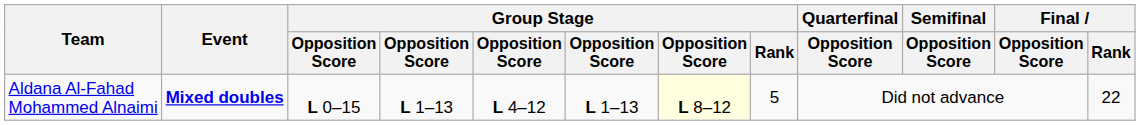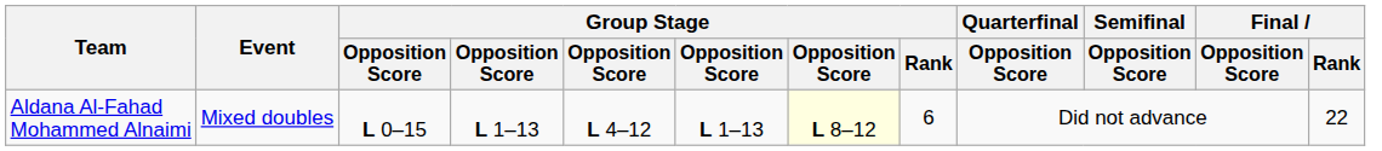 <table class="wikitable" style="font-size:90%">
 <tr>
 <th rowspan=2>Team</th>
 <th rowspan=2>Event</th>
 <th colspan=6>Group Stage</th>
 <th>Quarterfinal</th>
 <th>Semifinal</th>
 <th colspan=2>Final / </th>
 </tr>
 <tr style="font-size:95%">
 <th>Opposition <br> Score</th>
 <th>Opposition <br> Score</th>
 <th>Opposition <br> Score</th>
 <th>Opposition <br> Score</th>
 <th>Opposition <br> Score</th>
 <th>Rank</th>
 <th>Opposition <br> Score</th>
 <th>Opposition <br> Score</th>
 <th>Opposition <br> Score</th>
 <th>Rank</th>
 </tr>
 <tr align=center>
 <td align="left"><a href='#'>Aldana Al-Fahad</a><br><a href='#'>Mohammed Alnaimi</a></td>
-<td align="left"><strong><a href='#'>Mixed doubles</a></strong></td>
+<td align="left"><a href='#'>Mixed doubles</a></td>
 <td><br><strong>L</strong> 0–15</td>
 <td><br><strong>L</strong> 1–13</td>
 <td><br><strong>L</strong> 4–12</td>
 <td><br><strong>L</strong> 1–13</td>
 <td style="background: lightyellow;"><br><strong>L</strong> 8–12</td>
-<td>5</td>
+<td>6</td>
 <td colspan=3>Did not advance</td>
 <td>22</td>
 </tr>
 </table>
